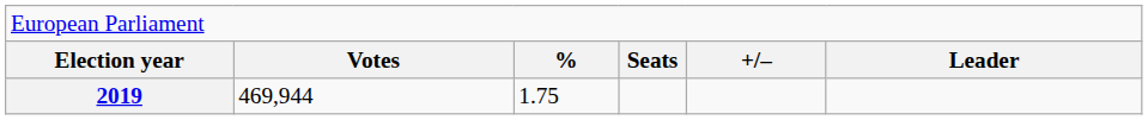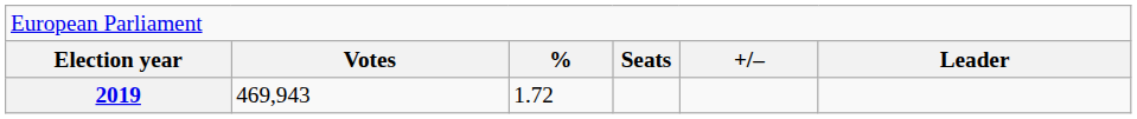 <table class=wikitable style="width:50%; border:1px #AAAAFF solid">
 <tr>
 <td colspan=6><a href='#'>European Parliament</a></td>
 </tr>
 <tr>
 <th width=13%>Election year</th>
 <th width=16%>Votes</th>
 <th width=6%>%</th>
 <th width=1%>Seats</th>
 <th width=8%>+/–</th>
 <th width=18%>Leader</th>
 </tr>
 <tr>
 <th><a href='#'>2019</a></th>
-<td>469,944</td>
-<td>1.75</td>
+<td>469,943</td>
+<td>1.72</td>
 <td></td>
 <td></td>
 <td></td>
 </tr>
 </table>
